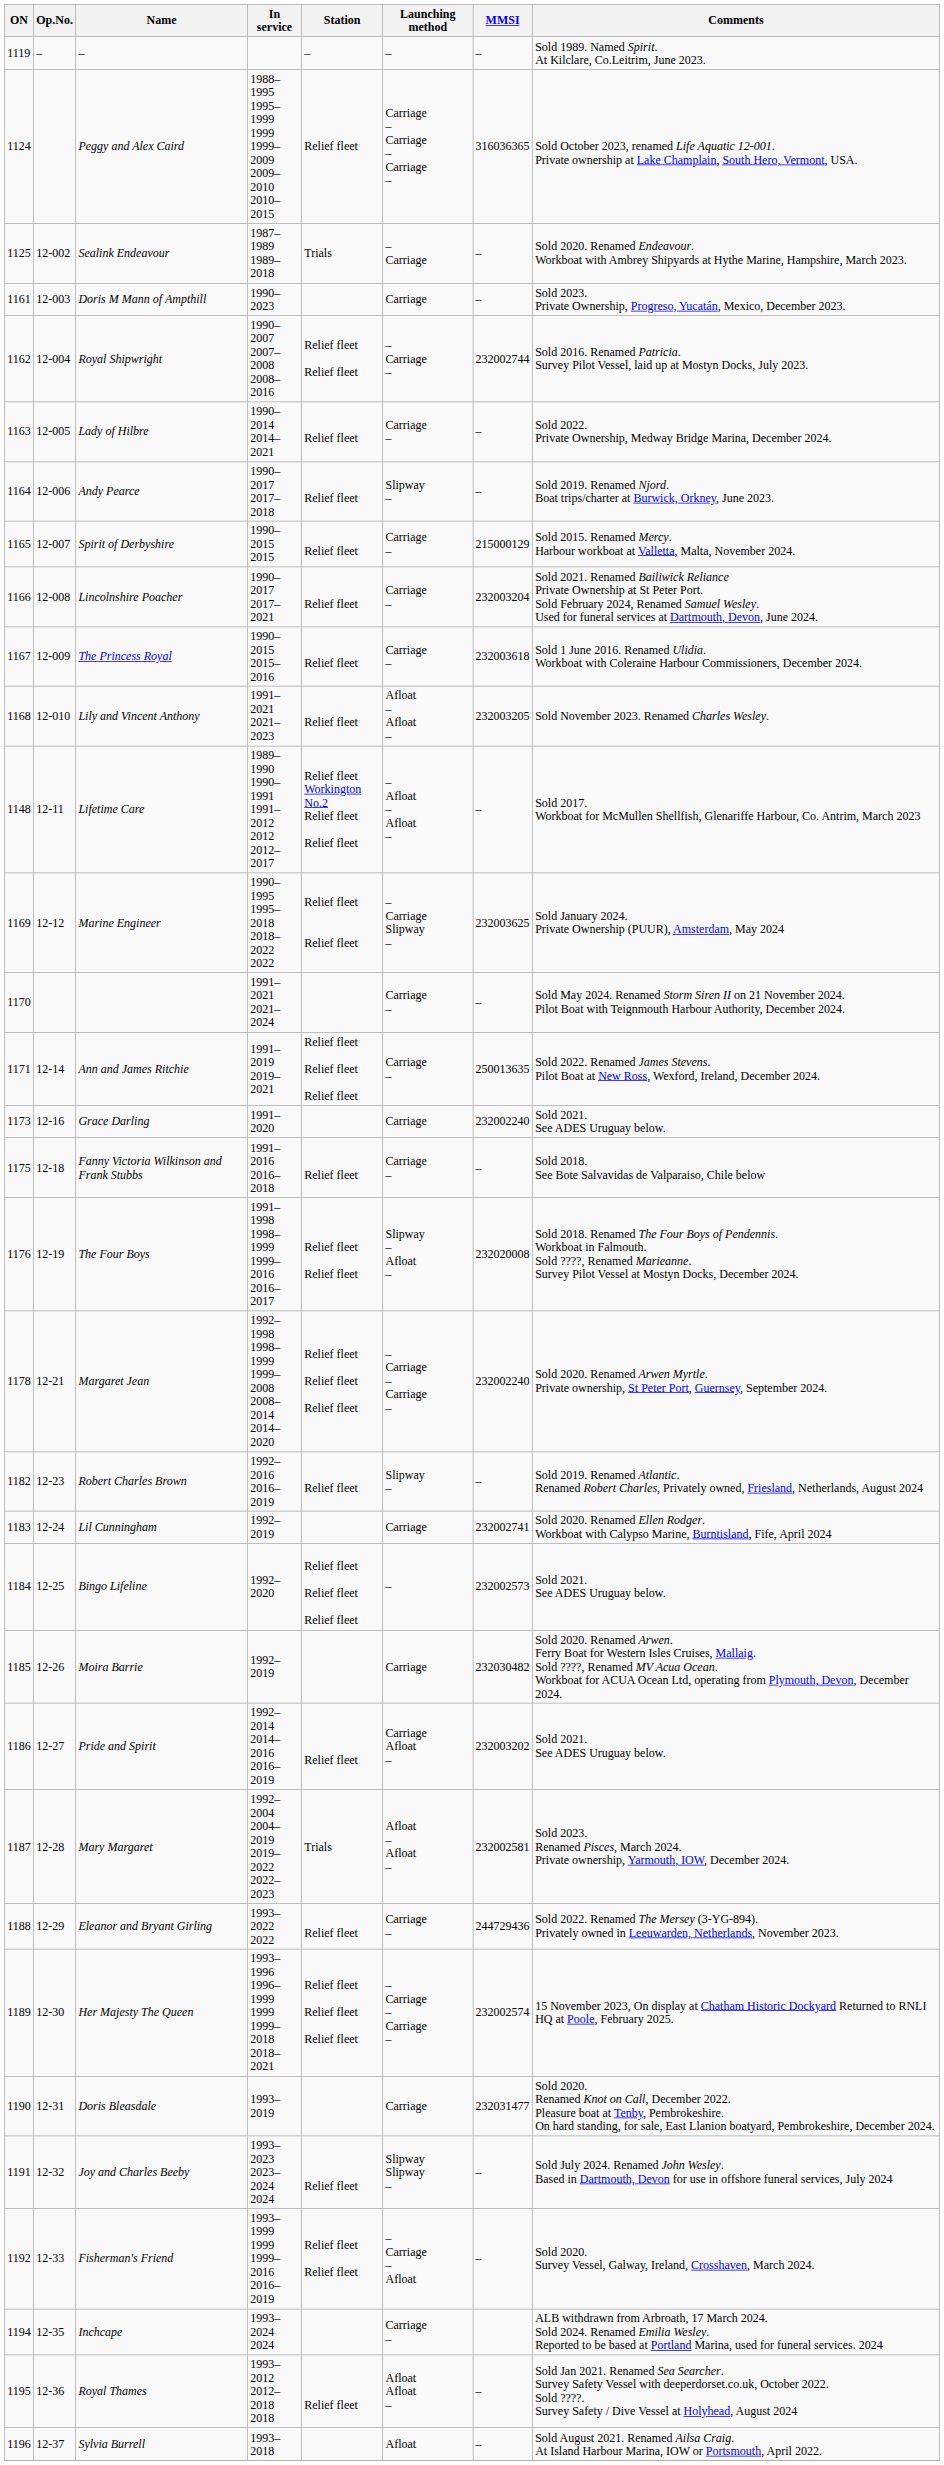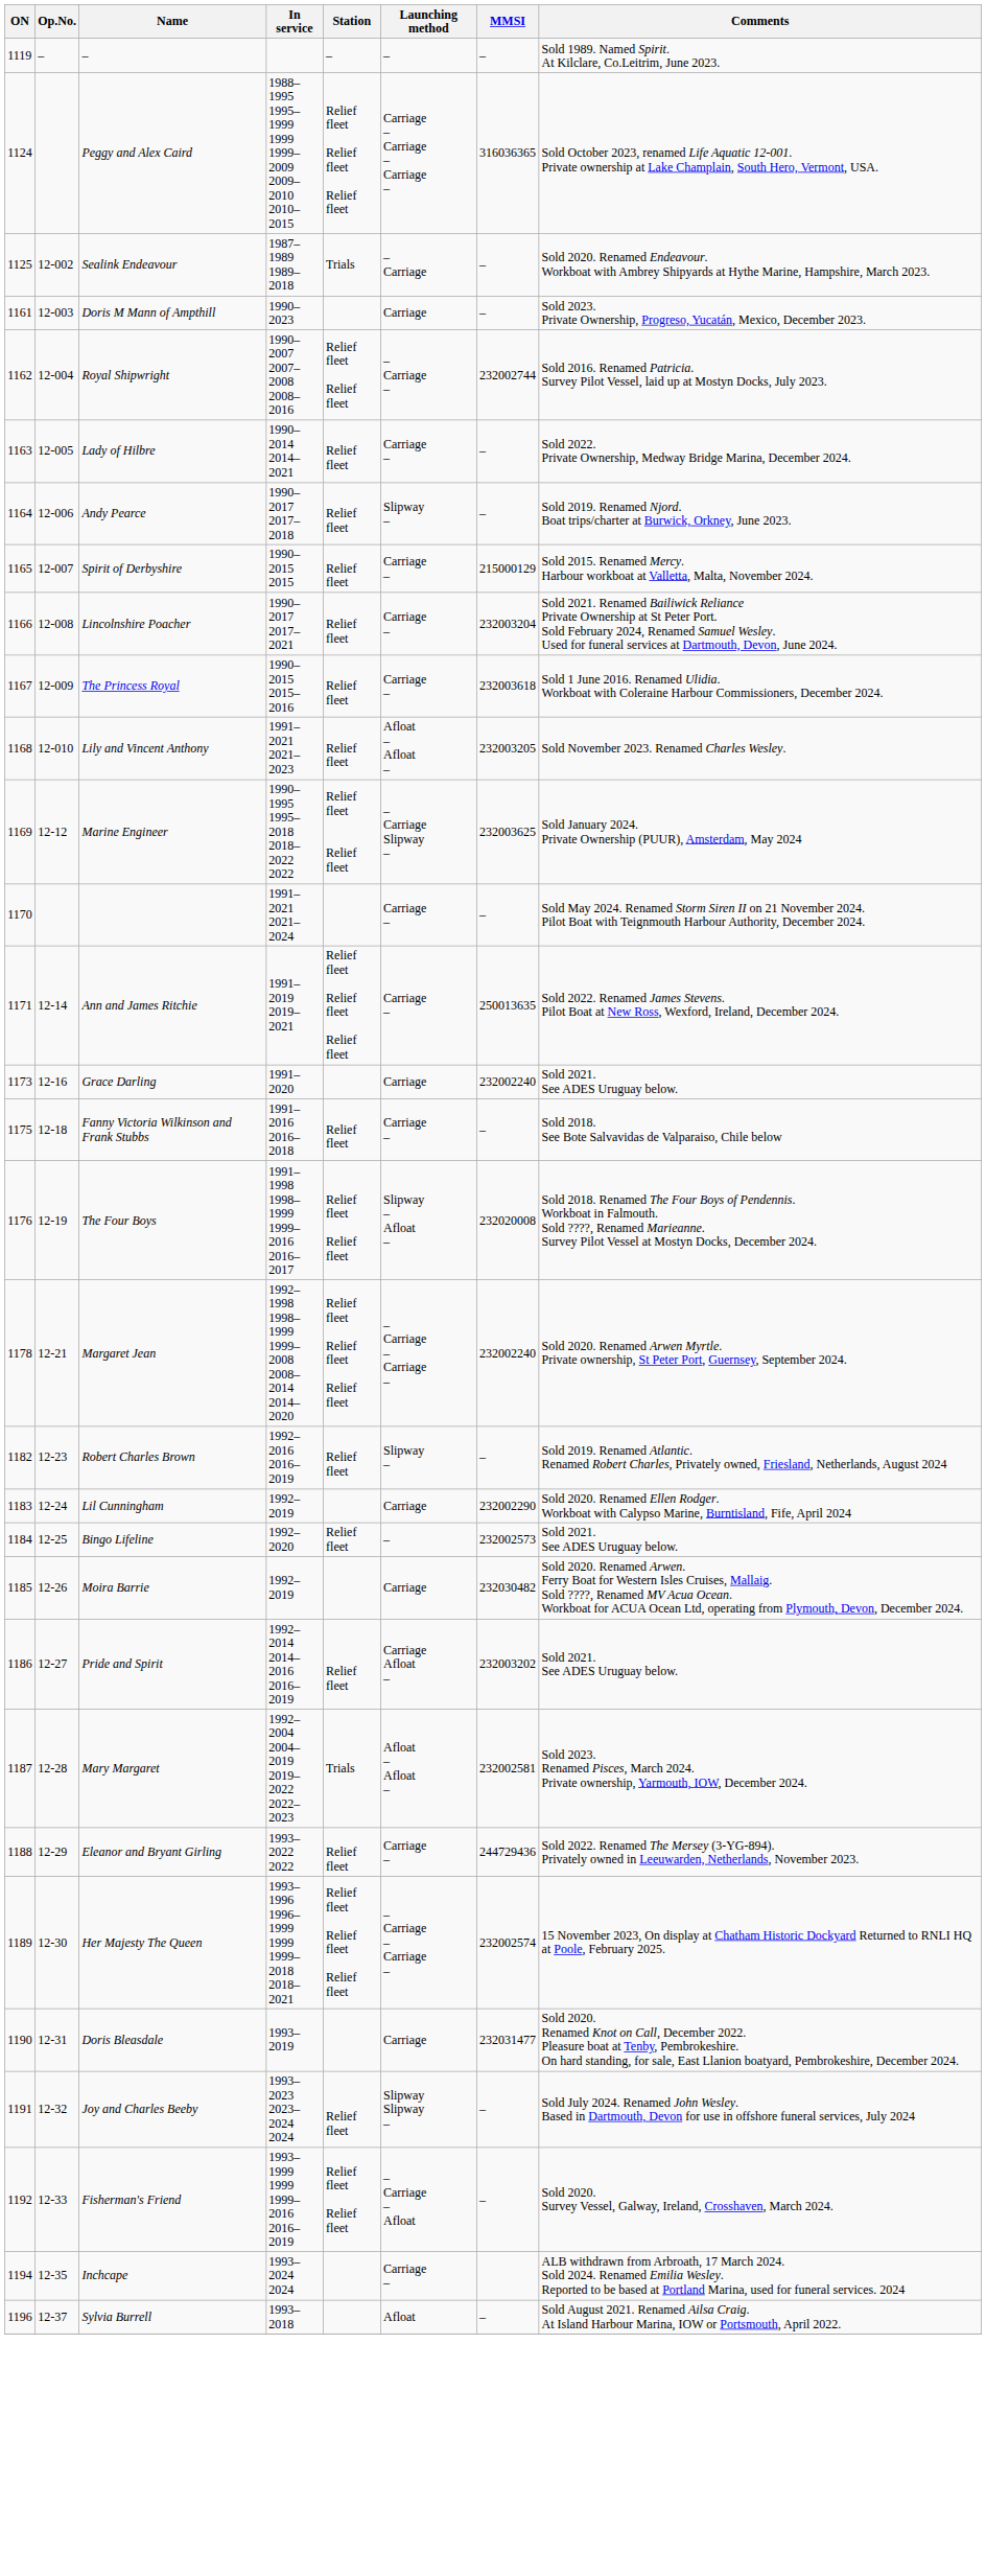 <table class="wikitable">
 <tr>
 <th>ON</th>
 <th>Op.No.</th>
 <th>Name</th>
 <th>In service</th>
 <th>Station</th>
 <th>Launching method</th>
 <th><a href='#'>MMSI</a></th>
 <th>Comments</th>
 </tr>
 <tr>
 <td>1119</td>
 <td>–</td>
 <td>–</td>
 <td></td>
 <td>–</td>
 <td>–</td>
 <td>–</td>
 <td>Sold 1989. Named <em>Spirit</em>.<br>At Kilclare, Co.Leitrim, June 2023.</td>
 </tr>
 <tr>
 <td>1124</td>
 <td></td>
 <td><em>Peggy and Alex Caird</em></td>
 <td>1988–1995<br>1995–1999<br>1999<br>1999–2009<br>2009–2010<br>2010–2015</td>
-<td>Relief fleet</td>
+<td><br>Relief fleet<br><br>Relief fleet<br><br>Relief fleet</td>
 <td>Carriage<br>–<br>Carriage<br>–<br>Carriage<br>–</td>
 <td>316036365</td>
 <td><br>Sold October 2023, renamed <em>Life Aquatic 12-001</em>.<br>Private ownership at <a href='#'>Lake Champlain</a>, <a href='#'>South Hero, Vermont</a>, USA.</td>
 </tr>
 <tr>
 <td>1125</td>
 <td>12-002</td>
 <td><em>Sealink Endeavour</em></td>
 <td>1987–1989<br>1989–2018</td>
 <td>Trials<br></td>
 <td>–<br>Carriage</td>
 <td>–</td>
 <td>Sold 2020. Renamed <em>Endeavour</em>.<br>Workboat with Ambrey Shipyards at Hythe Marine, Hampshire, March 2023.</td>
 </tr>
 <tr>
 <td>1161</td>
 <td>12-003</td>
 <td><em>Doris M Mann of Ampthill</em></td>
 <td>1990–2023</td>
 <td></td>
 <td>Carriage</td>
 <td>–</td>
 <td>Sold 2023.<br>Private Ownership, <a href='#'>Progreso, Yucatán</a>, Mexico, December 2023.</td>
 </tr>
 <tr>
 <td>1162</td>
 <td>12-004</td>
 <td><em>Royal Shipwright</em></td>
 <td>1990–2007<br>2007–2008<br>2008–2016</td>
 <td>Relief fleet<br><br>Relief fleet</td>
 <td>–<br>Carriage<br>–</td>
 <td>232002744</td>
 <td>Sold 2016. Renamed <em>Patricia</em>.<br>Survey Pilot Vessel, laid up at Mostyn Docks, July 2023.</td>
 </tr>
 <tr>
 <td>1163</td>
 <td>12-005</td>
 <td><em>Lady of Hilbre</em></td>
 <td>1990–2014<br>2014–2021</td>
 <td><br>Relief fleet</td>
 <td>Carriage<br>–</td>
 <td>–</td>
 <td>Sold 2022.<br>Private Ownership, Medway Bridge Marina, December 2024.</td>
 </tr>
 <tr>
 <td>1164</td>
 <td>12-006</td>
 <td><em>Andy Pearce</em></td>
 <td>1990–2017<br>2017–2018</td>
 <td><br>Relief fleet</td>
 <td>Slipway<br>–</td>
 <td>–</td>
 <td>Sold 2019. Renamed <em>Njord</em>.<br>Boat trips/charter at <a href='#'>Burwick, Orkney</a>, June 2023.</td>
 </tr>
 <tr>
 <td>1165</td>
 <td>12-007</td>
 <td><em>Spirit of Derbyshire</em></td>
 <td>1990–2015<br>2015</td>
 <td><br>Relief fleet</td>
 <td>Carriage<br>–</td>
 <td>215000129</td>
 <td>Sold 2015. Renamed <em>Mercy</em>.<br>Harbour workboat at <a href='#'>Valletta</a>, Malta, November 2024.</td>
 </tr>
 <tr>
 <td>1166</td>
 <td>12-008</td>
 <td><em>Lincolnshire Poacher</em></td>
 <td>1990–2017<br>2017–2021</td>
 <td><br>Relief fleet</td>
 <td>Carriage<br>–</td>
 <td>232003204</td>
 <td>Sold 2021. Renamed <em>Bailiwick Reliance</em><br>Private Ownership at St Peter Port.<br>Sold February 2024, Renamed <em>Samuel Wesley</em>.<br>Used for funeral services at <a href='#'>Dartmouth, Devon</a>, June 2024.</td>
 </tr>
 <tr>
 <td>1167</td>
 <td>12-009</td>
 <td><a href='#'><em>The Princess Royal</em><br></a></td>
 <td>1990–2015<br>2015–2016</td>
 <td><br>Relief fleet</td>
 <td>Carriage<br>–</td>
 <td>232003618</td>
 <td>Sold 1 June 2016. Renamed <em>Ulidia</em>.<br>Workboat with Coleraine Harbour Commissioners, December 2024.</td>
 </tr>
 <tr>
 <td>1168</td>
 <td>12-010</td>
 <td><em>Lily and Vincent Anthony</em></td>
 <td>1991–2021<br>2021–2023</td>
 <td><br>Relief fleet</td>
 <td>Afloat<br>–<br>Afloat<br>–</td>
 <td>232003205</td>
 <td>Sold November 2023. Renamed <em>Charles Wesley</em>.</td>
 </tr>
 <tr>
-<td>1148</td>
-<td>12-11</td>
-<td><em>Lifetime Care</em></td>
-<td>1989–1990<br>1990–1991<br>1991–2012<br>2012<br>2012–2017</td>
-<td>Relief fleet<br><a href='#'>Workington No.2</a><br>Relief fleet<br><br>Relief fleet</td>
-<td>–<br>Afloat<br>–<br>Afloat<br>–</td>
-<td>–</td>
-<td>Sold 2017.<br>Workboat for McMullen Shellfish, Glenariffe Harbour, Co. Antrim, March 2023</td>
-</tr>
-<tr>
 <td>1169</td>
 <td>12-12</td>
 <td><em>Marine Engineer</em></td>
 <td>1990–1995<br>1995–2018<br>2018–2022<br>2022</td>
 <td>Relief fleet<br><br><br>Relief fleet</td>
 <td>–<br>Carriage<br>Slipway<br>–</td>
 <td>232003625</td>
 <td>Sold January 2024.<br>Private Ownership (PUUR), <a href='#'>Amsterdam</a>, May 2024</td>
 </tr>
 <tr>
 <td>1170</td>
 <td></td>
 <td></td>
 <td>1991–2021<br>2021–2024</td>
 <td><br></td>
 <td>Carriage<br>–</td>
 <td>–</td>
 <td>Sold May 2024. Renamed <em>Storm Siren II</em> on 21 November 2024.<br>Pilot Boat with Teignmouth Harbour Authority, December 2024.</td>
 </tr>
 <tr>
 <td>1171</td>
 <td>12-14</td>
 <td><em>Ann and James Ritchie</em></td>
 <td>1991–2019<br>2019–2021</td>
 <td>Relief fleet<br><br>Relief fleet<br><br>Relief fleet</td>
 <td>Carriage<br>–</td>
 <td>250013635</td>
 <td>Sold 2022. Renamed <em>James Stevens</em>.<br>Pilot Boat at <a href='#'>New Ross</a>, Wexford, Ireland, December 2024.</td>
 </tr>
 <tr>
 <td>1173</td>
 <td>12-16</td>
 <td><em>Grace Darling</em></td>
 <td>1991–2020</td>
 <td></td>
 <td>Carriage</td>
 <td>232002240</td>
 <td>Sold 2021.<br>See ADES Uruguay below.</td>
 </tr>
 <tr>
 <td>1175</td>
 <td>12-18</td>
 <td><em>Fanny Victoria Wilkinson and Frank Stubbs</em></td>
 <td>1991–2016<br>2016–2018</td>
 <td><br>Relief fleet</td>
 <td>Carriage<br>–</td>
 <td>–</td>
 <td>Sold 2018.<br>See Bote Salvavidas de Valparaiso, Chile below</td>
 </tr>
 <tr>
 <td>1176</td>
 <td>12-19</td>
 <td><em>The Four Boys</em></td>
 <td>1991–1998<br>1998–1999<br>1999–2016<br>2016–2017</td>
 <td><br>Relief fleet<br><br>Relief fleet</td>
 <td>Slipway<br>–<br>Afloat<br>–</td>
 <td>232020008</td>
 <td>Sold 2018. Renamed <em>The Four Boys of Pendennis</em>.<br>Workboat in Falmouth.<br>Sold ????, Renamed <em>Marieanne</em>.<br>Survey Pilot Vessel at Mostyn Docks, December 2024.</td>
 </tr>
 <tr>
 <td>1178</td>
 <td>12-21</td>
 <td><em>Margaret Jean</em></td>
 <td>1992–1998<br>1998–1999<br>1999–2008<br>2008–2014<br>2014–2020</td>
 <td>Relief fleet<br><br>Relief fleet<br><br>Relief fleet</td>
 <td>–<br>Carriage<br>–<br>Carriage<br>–</td>
 <td>232002240</td>
 <td>Sold 2020. Renamed <em>Arwen Myrtle</em>.<br>Private ownership, <a href='#'>St Peter Port</a>, <a href='#'>Guernsey</a>, September 2024.</td>
 </tr>
 <tr>
 <td>1182</td>
 <td>12-23</td>
 <td><em>Robert Charles Brown</em></td>
 <td>1992–2016<br>2016–2019</td>
 <td><br>Relief fleet</td>
 <td>Slipway<br>–</td>
 <td>–</td>
 <td>Sold 2019. Renamed <em>Atlantic</em>.<br>Renamed <em>Robert Charles</em>, Privately owned, <a href='#'>Friesland</a>, Netherlands, August 2024</td>
 </tr>
 <tr>
 <td>1183</td>
 <td>12-24</td>
 <td><em>Lil Cunningham</em></td>
 <td>1992–2019</td>
 <td></td>
 <td>Carriage</td>
-<td>232002741</td>
+<td>232002290</td>
 <td>Sold 2020. Renamed <em>Ellen Rodger</em>.<br>Workboat with Calypso Marine, <a href='#'>Burntisland</a>, Fife, April 2024</td>
 </tr>
 <tr>
 <td>1184</td>
 <td>12-25</td>
 <td><em>Bingo Lifeline</em></td>
 <td>1992–2020</td>
-<td><br>Relief fleet<br><br>Relief fleet<br><br>Relief fleet</td>
+<td>Relief fleet</td>
 <td>–</td>
 <td>232002573</td>
 <td>Sold 2021.<br>See ADES Uruguay below.</td>
 </tr>
 <tr>
 <td>1185</td>
 <td>12-26</td>
 <td><em>Moira Barrie</em></td>
 <td>1992–2019</td>
 <td></td>
 <td>Carriage</td>
 <td>232030482</td>
 <td>Sold 2020. Renamed <em>Arwen</em>.<br>Ferry Boat for Western Isles Cruises, <a href='#'>Mallaig</a>.<br>Sold ????, Renamed <em>MV Acua Ocean</em>.<br>Workboat for ACUA Ocean Ltd, operating from <a href='#'>Plymouth, Devon</a>, December 2024.</td>
 </tr>
 <tr>
 <td>1186</td>
 <td>12-27</td>
 <td><em>Pride and Spirit</em></td>
 <td>1992–2014<br>2014–2016<br>2016–2019</td>
 <td><br><br>Relief fleet</td>
 <td>Carriage<br>Afloat<br>–</td>
 <td>232003202</td>
 <td>Sold 2021.<br>See ADES Uruguay below.</td>
 </tr>
 <tr>
 <td>1187</td>
 <td>12-28</td>
 <td><em>Mary Margaret</em></td>
 <td>1992–2004<br>2004–2019<br>2019–2022<br>2022–2023</td>
 <td>Trials<br></td>
 <td>Afloat<br>–<br>Afloat<br>–</td>
 <td>232002581</td>
 <td>Sold 2023.<br>Renamed <em>Pisces</em>, March 2024.<br>Private ownership, <a href='#'>Yarmouth, IOW</a>, December 2024.</td>
 </tr>
 <tr>
 <td>1188</td>
 <td>12-29</td>
 <td><em>Eleanor and Bryant Girling</em></td>
 <td>1993–2022<br>2022</td>
 <td><br>Relief fleet</td>
 <td>Carriage<br>–</td>
 <td>244729436</td>
 <td>Sold 2022. Renamed <em>The Mersey</em> (3-YG-894).<br>Privately owned in <a href='#'>Leeuwarden, Netherlands</a>, November 2023.</td>
 </tr>
 <tr>
 <td>1189</td>
 <td>12-30</td>
 <td><em>Her Majesty The Queen</em></td>
 <td>1993–1996<br>1996–1999<br>1999<br>1999–2018<br>2018–2021</td>
 <td>Relief fleet<br><br>Relief fleet<br><br>Relief fleet</td>
 <td>–<br>Carriage<br>–<br>Carriage<br>–</td>
 <td>232002574</td>
 <td>15 November 2023, On display at <a href='#'>Chatham Historic Dockyard</a> Returned to RNLI HQ at <a href='#'>Poole</a>, February 2025.</td>
 </tr>
 <tr>
 <td>1190</td>
 <td>12-31</td>
 <td><em>Doris Bleasdale</em></td>
 <td>1993–2019</td>
 <td></td>
 <td>Carriage</td>
 <td>232031477</td>
 <td>Sold 2020.<br>Renamed <em>Knot on Call</em>, December 2022.<br>Pleasure boat at <a href='#'>Tenby</a>, Pembrokeshire.<br>On hard standing, for sale, East Llanion boatyard, Pembrokeshire, December 2024.</td>
 </tr>
 <tr>
 <td>1191</td>
 <td>12-32</td>
 <td><em>Joy and Charles Beeby</em></td>
 <td>1993–2023<br>2023–2024<br>2024</td>
 <td><br><br>Relief fleet</td>
 <td>Slipway<br>Slipway<br>–</td>
 <td>–</td>
 <td>Sold July 2024. Renamed <em>John Wesley</em>.<br>Based in <a href='#'>Dartmouth, Devon</a> for use in offshore funeral services, July 2024</td>
 </tr>
 <tr>
 <td>1192</td>
 <td>12-33</td>
 <td><em>Fisherman's Friend</em></td>
 <td>1993–1999<br>1999<br>1999–2016<br>2016–2019</td>
 <td>Relief fleet<br><br>Relief fleet<br></td>
 <td>–<br>Carriage<br>–<br>Afloat</td>
 <td>–</td>
 <td>Sold 2020.<br>Survey Vessel, Galway, Ireland, <a href='#'>Crosshaven</a>, March 2024.</td>
 </tr>
 <tr>
 <td>1194</td>
 <td>12-35</td>
 <td><em>Inchcape</em></td>
 <td>1993–2024<br>2024</td>
 <td></td>
 <td>Carriage<br>–</td>
 <td></td>
 <td>ALB withdrawn from Arbroath, 17 March 2024.<br>Sold 2024. Renamed <em>Emilia Wesley</em>.<br>Reported to be based at <a href='#'>Portland</a> Marina, used for funeral services. 2024</td>
 </tr>
 <tr>
-<td>1195</td>
-<td>12-36</td>
-<td><em>Royal Thames</em></td>
-<td>1993–2012<br>2012–2018<br>2018</td>
-<td><br><br>Relief fleet</td>
-<td>Afloat<br>Afloat<br>–</td>
-<td>–</td>
-<td>Sold Jan 2021. Renamed <em>Sea Searcher</em>.<br>Survey Safety Vessel with deeperdorset.co.uk, October 2022.<br>Sold ????.<br>Survey Safety / Dive Vessel at <a href='#'>Holyhead</a>, August 2024</td>
-</tr>
-<tr>
 <td>1196</td>
 <td>12-37</td>
 <td><em>Sylvia Burrell</em></td>
 <td>1993–2018</td>
 <td></td>
 <td>Afloat</td>
 <td>–</td>
 <td>Sold August 2021. Renamed <em>Ailsa Craig</em>.<br>At Island Harbour Marina, IOW or <a href='#'>Portsmouth</a>, April 2022.</td>
 </tr>
 <tr>
 </tr>
 </table>
